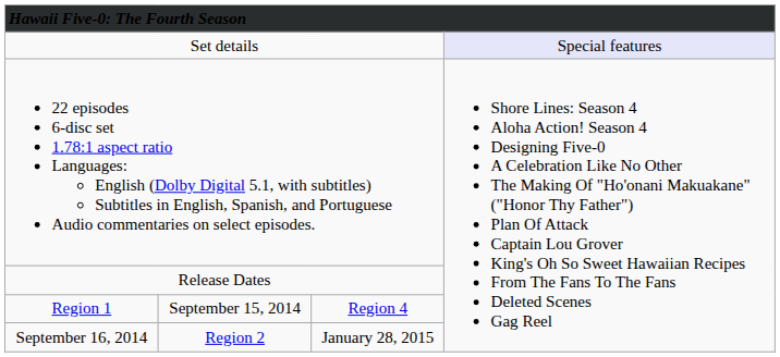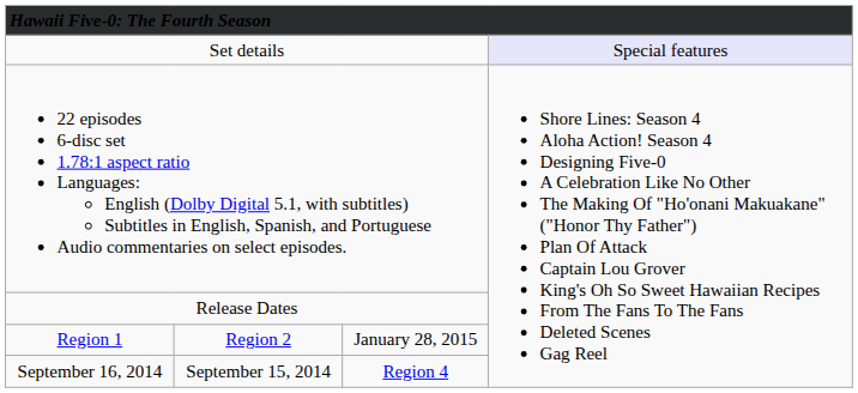 <table class="wikitable" style="font-size: 95%;">
 <tr style="background:#2a2d2e">
 <td colspan="5"><span> <strong><em>Hawaii Five-0<em>: The Fourth Season<strong></span></td>
 </tr>
 <tr valign="top">
 <td align="center" width="400" colspan="3"></strong>Set details<strong></td>
 <td width="300" align="center" style="background: lavender;"></strong>Special features<strong></td>
 </tr>
 <tr valign="top">
 <td colspan="3" align="left" width="400"><br><ul><li>22 episodes</li><li>6-disc set</li><li><a href='#'>1.78:1 aspect ratio</a></li><li>Languages:<ul><li>English (<a href='#'>Dolby Digital</a> 5.1, with subtitles)</li><li>Subtitles in English, Spanish, and Portuguese</li></ul></li><li>Audio commentaries on select episodes.</li></ul></td>
 <td rowspan="4" align="left" width="300"><br><ul><li>Shore Lines: Season 4</li><li>Aloha Action! Season 4</li><li>Designing Five-0</li><li>A Celebration Like No Other</li><li>The Making Of "Ho'onani Makuakane" ("Honor Thy Father")</li><li>Plan Of Attack</li><li>Captain Lou Grover</li><li>King's Oh So Sweet Hawaiian Recipes</li><li>From The Fans To The Fans</li><li>Deleted Scenes</li><li>Gag Reel</li></ul></td>
 </tr>
 <tr>
 <td colspan="3" align="center"></strong>Release Dates<strong></td>
 </tr>
 <tr>
 <td align="center"><a href='#'>Region 1</a></td>
+<td align="center"><a href='#'>Region 2</a></td>
+<td align="center">January 28, 2015</td>
+</tr>
+<tr>
+<td align="center">September 16, 2014</td>
 <td align="center">September 15, 2014</td>
 <td align="center"><a href='#'>Region 4</a></td>
 </tr>
-<tr>
-<td align="center">September 16, 2014</td>
-<td align="center"><a href='#'>Region 2</a></td>
-<td align="center">January 28, 2015</td>
-</tr>
 </table>
